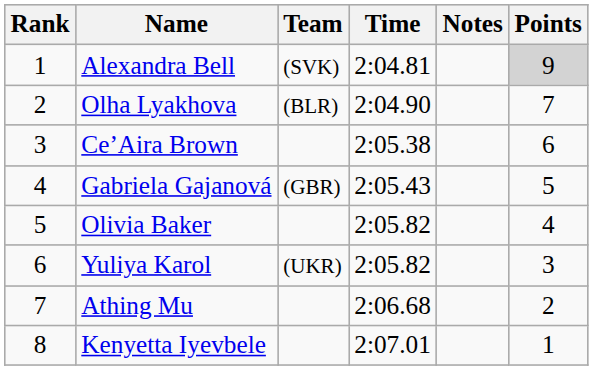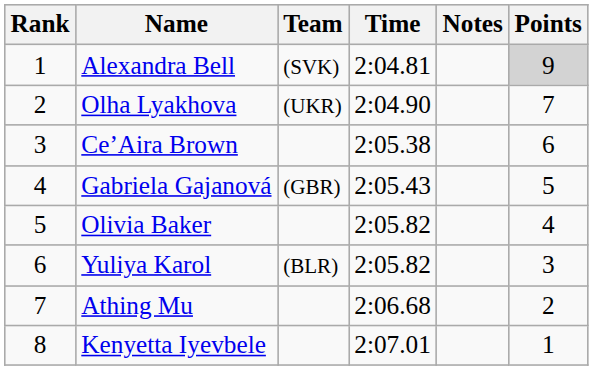 <table class="wikitable sortable" style="text-align:center">
 <tr>
 <th>Rank</th>
 <th>Name</th>
 <th>Team</th>
 <th>Time</th>
 <th>Notes</th>
 <th>Points</th>
 </tr>
 <tr>
 <td>1</td>
 <td align=left><a href='#'>Alexandra Bell</a></td>
 <td align=left> <small>(SVK)</small></td>
 <td>2:04.81</td>
 <td></td>
 <td style="background: lightgrey;">9</td>
 </tr>
 <tr>
 <td>2</td>
 <td align=left><a href='#'>Olha Lyakhova</a></td>
-<td align=left> <small>(BLR)</small></td>
+<td align=left> <small>(UKR)</small></td>
 <td>2:04.90</td>
 <td></td>
 <td>7</td>
 </tr>
 <tr>
 <td>3</td>
 <td align=left><a href='#'>Ce’Aira Brown</a></td>
 <td align=left></td>
 <td>2:05.38</td>
 <td></td>
 <td>6</td>
 </tr>
 <tr>
 <td>4</td>
 <td align=left><a href='#'>Gabriela Gajanová</a></td>
 <td align=left> <small>(GBR)</small></td>
 <td>2:05.43</td>
 <td></td>
 <td>5</td>
 </tr>
 <tr>
 <td>5</td>
 <td align=left><a href='#'>Olivia Baker</a></td>
 <td align=left></td>
 <td>2:05.82</td>
 <td></td>
 <td>4</td>
 </tr>
 <tr>
 <td>6</td>
 <td align=left><a href='#'>Yuliya Karol</a></td>
-<td align=left> <small>(UKR)</small></td>
+<td align=left> <small>(BLR)</small></td>
 <td>2:05.82</td>
 <td></td>
 <td>3</td>
 </tr>
 <tr>
 <td>7</td>
 <td align=left><a href='#'>Athing Mu</a></td>
 <td align=left></td>
 <td>2:06.68</td>
 <td></td>
 <td>2</td>
 </tr>
 <tr>
 <td>8</td>
 <td align=left><a href='#'>Kenyetta Iyevbele</a></td>
 <td align=left></td>
 <td>2:07.01</td>
 <td></td>
 <td>1</td>
 </tr>
 </table>
